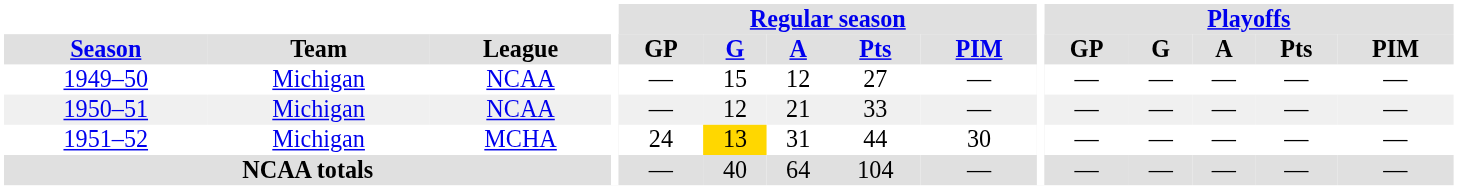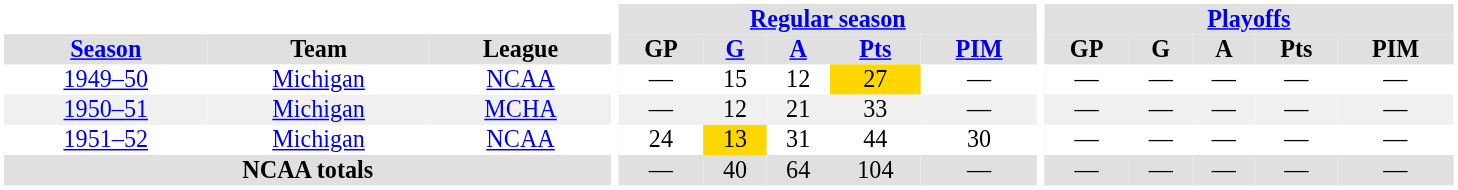 <table border="0" cellpadding="1" cellspacing="0" style="text-align:center; width:60em">
 <tr bgcolor="#e0e0e0">
 <th colspan="3" bgcolor="#ffffff"></th>
 <th rowspan="99" bgcolor="#ffffff"></th>
 <th colspan="5"><a href='#'>Regular season</a></th>
 <th rowspan="99" bgcolor="#ffffff"></th>
 <th colspan="5"><a href='#'>Playoffs</a></th>
 </tr>
 <tr bgcolor="#e0e0e0">
 <th><a href='#'>Season</a></th>
 <th>Team</th>
 <th>League</th>
 <th>GP</th>
 <th><a href='#'>G</a></th>
 <th><a href='#'>A</a></th>
 <th><a href='#'>Pts</a></th>
 <th><a href='#'>PIM</a></th>
 <th>GP</th>
 <th>G</th>
 <th>A</th>
 <th>Pts</th>
 <th>PIM</th>
 </tr>
 <tr>
 <td><a href='#'>1949–50</a></td>
 <td><a href='#'>Michigan</a></td>
 <td><a href='#'>NCAA</a></td>
 <td>—</td>
 <td>15</td>
 <td>12</td>
-<td>27</td>
+<td style="background: gold;">27</td>
 <td>—</td>
 <td>—</td>
 <td>—</td>
 <td>—</td>
 <td>—</td>
 <td>—</td>
 </tr>
 <tr bgcolor="#f0f0f0">
 <td><a href='#'>1950–51</a></td>
 <td><a href='#'>Michigan</a></td>
-<td><a href='#'>NCAA</a></td>
+<td><a href='#'>MCHA</a></td>
 <td>—</td>
 <td>12</td>
 <td>21</td>
 <td>33</td>
 <td>—</td>
 <td>—</td>
 <td>—</td>
 <td>—</td>
 <td>—</td>
 <td>—</td>
 </tr>
 <tr>
 <td><a href='#'>1951–52</a></td>
 <td><a href='#'>Michigan</a></td>
-<td><a href='#'>MCHA</a></td>
+<td><a href='#'>NCAA</a></td>
 <td>24</td>
 <td style="background: gold;">13</td>
 <td>31</td>
 <td>44</td>
 <td>30</td>
 <td>—</td>
 <td>—</td>
 <td>—</td>
 <td>—</td>
 <td>—</td>
 </tr>
 <tr bgcolor="#e0e0e0">
 <th colspan="3">NCAA totals</th>
 <td>—</td>
 <td>40</td>
 <td>64</td>
 <td>104</td>
 <td>—</td>
 <td>—</td>
 <td>—</td>
 <td>—</td>
 <td>—</td>
 <td>—</td>
 </tr>
 </table>
